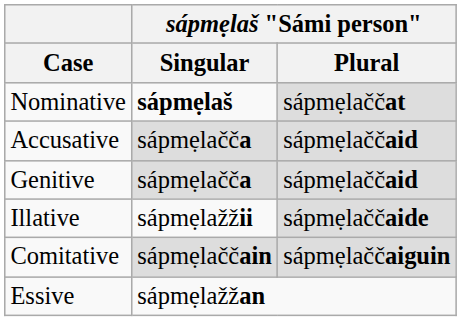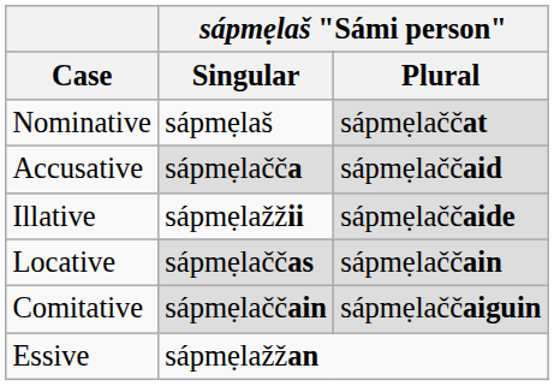 <table class="wikitable">
 <tr>
 <th></th>
 <th colspan="2"><em>sápmẹlaš</em> "Sámi person"</th>
 </tr>
 <tr>
 <th>Case</th>
 <th>Singular</th>
 <th>Plural</th>
 </tr>
 <tr>
 <td>Nominative</td>
-<td><strong>sápmẹlaš</strong></td>
+<td>sápmẹlaš</td>
 <td style="background: #ddd">sápmẹlačč<strong>at</strong></td>
 </tr>
 <tr>
 <td>Accusative</td>
 <td style="background: #ddd">sápmẹlačč<strong>a</strong></td>
 <td style="background: #ddd">sápmẹlačč<strong>aid</strong></td>
 </tr>
 <tr>
-<td>Genitive</td>
-<td style="background: #ddd">sápmẹlačč<strong>a</strong></td>
-<td style="background: #ddd">sápmẹlačč<strong>aid</strong></td>
-</tr>
-<tr>
 <td>Illative</td>
 <td>sápmẹlažž<strong>ii</strong></td>
 <td style="background: #ddd">sápmẹlačč<strong>aide</strong></td>
+</tr>
+<tr>
+<td>Locative</td>
+<td style="background: #ddd">sápmẹlačč<strong>as</strong></td>
+<td style="background: #ddd">sápmẹlačč<strong>ain</strong></td>
 </tr>
 <tr>
 <td>Comitative</td>
 <td style="background: #ddd">sápmẹlačč<strong>ain</strong></td>
 <td style="background: #ddd">sápmẹlačč<strong>aiguin</strong></td>
 </tr>
 <tr>
 <td>Essive</td>
 <td colspan="2">sápmẹlažž<strong>an</strong></td>
 </tr>
 </table>
